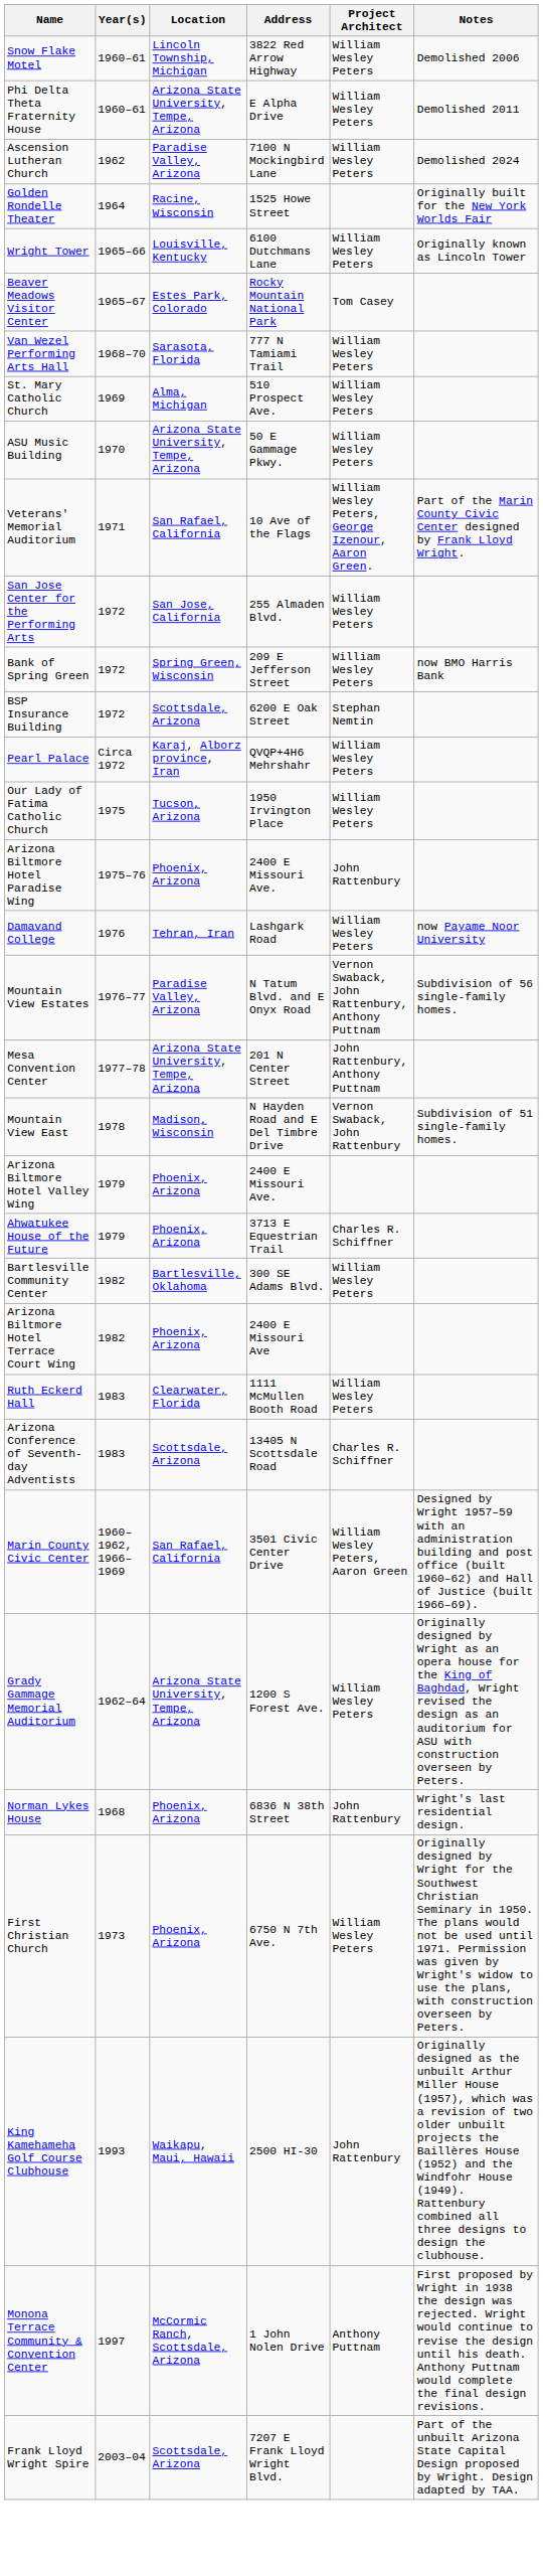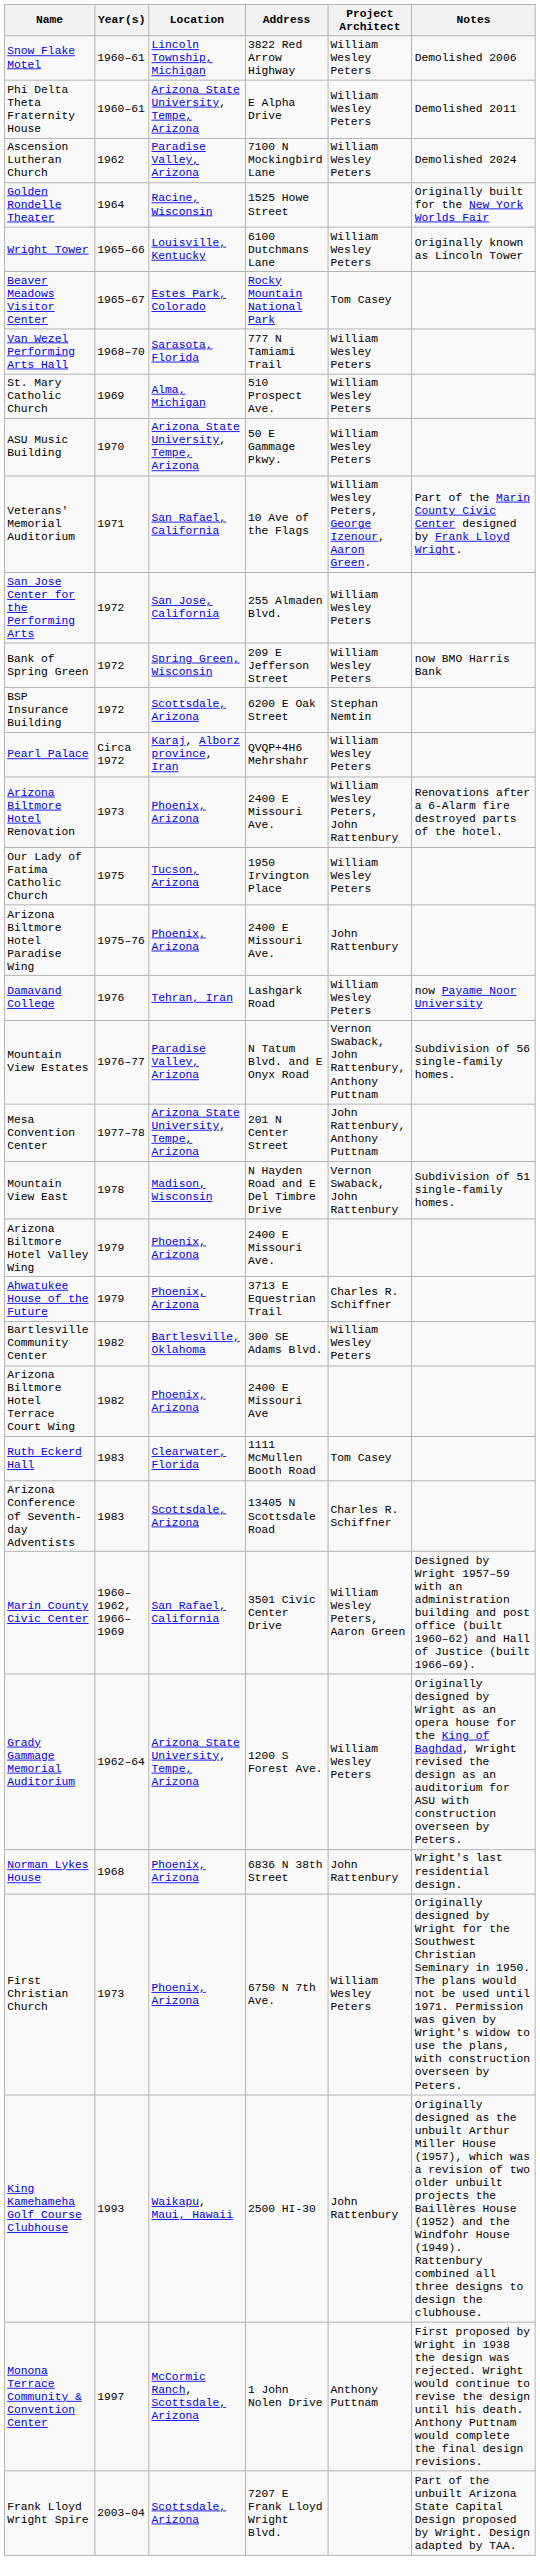 <table class="wikitable">
 <tr>
 <th>Name</th>
 <th>Year(s)</th>
 <th>Location</th>
 <th>Address</th>
 <th>Project Architect</th>
 <th>Notes</th>
 </tr>
 <tr>
 <td><a href='#'>Snow Flake Motel</a></td>
 <td>1960–61</td>
 <td><a href='#'>Lincoln Township, Michigan</a></td>
 <td>3822 Red Arrow Highway</td>
 <td>William Wesley Peters</td>
 <td>Demolished 2006</td>
 </tr>
 <tr>
 <td>Phi Delta Theta Fraternity House</td>
 <td>1960–61</td>
 <td><a href='#'>Arizona State University</a>, <a href='#'>Tempe, Arizona</a></td>
 <td>E Alpha Drive</td>
 <td>William Wesley Peters</td>
 <td>Demolished 2011</td>
 </tr>
 <tr>
 <td>Ascension Lutheran Church</td>
 <td>1962</td>
 <td><a href='#'>Paradise Valley, Arizona</a></td>
 <td>7100 N Mockingbird Lane</td>
 <td>William Wesley Peters</td>
 <td>Demolished 2024</td>
 </tr>
 <tr>
 <td><a href='#'>Golden Rondelle Theater</a></td>
 <td>1964</td>
 <td><a href='#'>Racine, Wisconsin</a></td>
 <td>1525 Howe Street</td>
 <td></td>
 <td>Originally built for the <a href='#'>New York Worlds Fair</a></td>
 </tr>
 <tr>
 <td><a href='#'>Wright Tower</a></td>
 <td>1965–66</td>
 <td><a href='#'>Louisville, Kentucky</a></td>
 <td>6100 Dutchmans Lane</td>
 <td>William Wesley Peters</td>
 <td>Originally known as Lincoln Tower</td>
 </tr>
 <tr>
 <td><a href='#'>Beaver Meadows Visitor Center</a></td>
 <td>1965–67</td>
 <td><a href='#'>Estes Park, Colorado</a></td>
 <td><a href='#'>Rocky Mountain National Park</a></td>
 <td>Tom Casey</td>
 <td></td>
 </tr>
 <tr>
 <td><a href='#'>Van Wezel Performing Arts Hall</a></td>
 <td>1968–70</td>
 <td><a href='#'>Sarasota, Florida</a></td>
 <td>777 N Tamiami Trail</td>
 <td>William Wesley Peters</td>
 <td></td>
 </tr>
 <tr>
 <td>St. Mary Catholic Church</td>
 <td>1969</td>
 <td><a href='#'>Alma, Michigan</a></td>
 <td>510 Prospect Ave.</td>
 <td>William Wesley Peters</td>
 <td></td>
 </tr>
 <tr>
 <td>ASU Music Building</td>
 <td>1970</td>
 <td><a href='#'>Arizona State University</a>, <a href='#'>Tempe, Arizona</a></td>
 <td>50 E Gammage Pkwy.</td>
 <td>William Wesley Peters</td>
 <td></td>
 </tr>
 <tr>
 <td>Veterans' Memorial Auditorium</td>
 <td>1971</td>
 <td><a href='#'>San Rafael, California</a></td>
 <td>10 Ave of the Flags</td>
 <td>William Wesley Peters, <a href='#'>George Izenour</a>, <a href='#'>Aaron Green</a>.</td>
 <td>Part of the <a href='#'>Marin County Civic Center</a> designed by <a href='#'>Frank Lloyd Wright</a>.</td>
 </tr>
 <tr>
 <td><a href='#'>San Jose Center for the Performing Arts</a></td>
 <td>1972</td>
 <td><a href='#'>San Jose, California</a></td>
 <td>255 Almaden Blvd.</td>
 <td>William Wesley Peters</td>
 <td></td>
 </tr>
 <tr>
 <td>Bank of Spring Green</td>
 <td>1972</td>
 <td><a href='#'>Spring Green, Wisconsin</a></td>
 <td>209 E Jefferson Street</td>
 <td>William Wesley Peters</td>
 <td>now BMO Harris Bank</td>
 </tr>
 <tr>
 <td>BSP Insurance Building</td>
 <td>1972</td>
 <td><a href='#'>Scottsdale, Arizona</a></td>
 <td>6200 E Oak Street</td>
 <td>Stephan Nemtin</td>
 <td></td>
 </tr>
 <tr>
 <td><a href='#'>Pearl Palace</a></td>
 <td>Circa 1972</td>
 <td><a href='#'>Karaj</a>, <a href='#'>Alborz province</a>, <a href='#'>Iran</a></td>
 <td>QVQP+4H6 Mehrshahr</td>
 <td>William Wesley Peters</td>
 <td></td>
 </tr>
 <tr>
+<td><a href='#'>Arizona Biltmore Hotel</a> Renovation</td>
+<td>1973</td>
+<td><a href='#'>Phoenix, Arizona</a></td>
+<td>2400 E Missouri Ave.</td>
+<td>William Wesley Peters, John Rattenbury</td>
+<td>Renovations after a 6-Alarm fire destroyed parts of the hotel.</td>
+</tr>
+<tr>
 <td>Our Lady of Fatima Catholic Church</td>
 <td>1975</td>
 <td><a href='#'>Tucson, Arizona</a></td>
 <td>1950 Irvington Place</td>
 <td>William Wesley Peters</td>
 <td></td>
 </tr>
 <tr>
 <td>Arizona Biltmore Hotel Paradise Wing</td>
 <td>1975–76</td>
 <td><a href='#'>Phoenix, Arizona</a></td>
 <td>2400 E Missouri Ave.</td>
 <td>John Rattenbury</td>
 <td></td>
 </tr>
 <tr>
 <td><a href='#'>Damavand College</a></td>
 <td>1976</td>
 <td><a href='#'>Tehran, Iran</a></td>
 <td>Lashgark Road</td>
 <td>William Wesley Peters</td>
 <td>now <a href='#'>Payame Noor University</a></td>
 </tr>
 <tr>
 <td>Mountain View Estates</td>
 <td>1976–77</td>
 <td><a href='#'>Paradise Valley, Arizona</a></td>
 <td>N Tatum Blvd. and E Onyx Road</td>
 <td>Vernon Swaback, John Rattenbury, Anthony Puttnam</td>
 <td>Subdivision of 56 single-family homes.</td>
 </tr>
 <tr>
 <td>Mesa Convention Center</td>
 <td>1977–78</td>
 <td><a href='#'>Arizona State University</a>, <a href='#'>Tempe, Arizona</a></td>
 <td>201 N Center Street</td>
 <td>John Rattenbury, Anthony Puttnam</td>
 <td></td>
 </tr>
 <tr>
 <td>Mountain View East</td>
 <td>1978</td>
 <td><a href='#'>Madison, Wisconsin</a></td>
 <td>N Hayden Road and E Del Timbre Drive</td>
 <td>Vernon Swaback, John Rattenbury</td>
 <td>Subdivision of 51 single-family homes.</td>
 </tr>
 <tr>
 <td>Arizona Biltmore Hotel Valley Wing</td>
 <td>1979</td>
 <td><a href='#'>Phoenix, Arizona</a></td>
 <td>2400 E Missouri Ave.</td>
 <td></td>
 <td></td>
 </tr>
 <tr>
 <td><a href='#'>Ahwatukee House of the Future</a></td>
 <td>1979</td>
 <td><a href='#'>Phoenix, Arizona</a></td>
 <td>3713 E Equestrian Trail</td>
 <td>Charles R. Schiffner</td>
 <td></td>
 </tr>
 <tr>
 <td>Bartlesville Community Center</td>
 <td>1982</td>
 <td><a href='#'>Bartlesville, Oklahoma</a></td>
 <td>300 SE Adams Blvd.</td>
 <td>William Wesley Peters</td>
 <td></td>
 </tr>
 <tr>
 <td>Arizona Biltmore Hotel Terrace Court Wing</td>
 <td>1982</td>
 <td><a href='#'>Phoenix, Arizona</a></td>
 <td>2400 E Missouri Ave</td>
 <td></td>
 <td></td>
 </tr>
 <tr>
 <td><a href='#'>Ruth Eckerd Hall</a></td>
 <td>1983</td>
 <td><a href='#'>Clearwater, Florida</a></td>
 <td>1111 McMullen Booth Road</td>
-<td>William Wesley Peters</td>
+<td>Tom Casey</td>
 <td></td>
 </tr>
 <tr>
 <td>Arizona Conference of Seventh-day Adventists</td>
 <td>1983</td>
 <td><a href='#'>Scottsdale, Arizona</a></td>
 <td>13405 N Scottsdale Road</td>
 <td>Charles R. Schiffner</td>
 <td></td>
 </tr>
 <tr>
 <td><a href='#'>Marin County Civic Center</a></td>
 <td>1960–1962, 1966–1969</td>
 <td><a href='#'>San Rafael, California</a></td>
 <td>3501 Civic Center Drive</td>
 <td>William Wesley Peters, Aaron Green</td>
 <td>Designed by Wright 1957–59 with an administration building and post office (built 1960–62) and Hall of Justice (built 1966–69).</td>
 </tr>
 <tr>
 <td><a href='#'>Grady Gammage Memorial Auditorium</a></td>
 <td>1962–64</td>
 <td><a href='#'>Arizona State University</a>, <a href='#'>Tempe, Arizona</a></td>
 <td>1200 S Forest Ave.</td>
 <td>William Wesley Peters</td>
 <td>Originally designed by Wright as an opera house for the <a href='#'>King of Baghdad</a>, Wright revised the design as an auditorium for ASU with construction overseen by Peters.</td>
 </tr>
 <tr>
 <td><a href='#'>Norman Lykes House</a></td>
 <td>1968</td>
 <td><a href='#'>Phoenix, Arizona</a></td>
 <td>6836 N 38th Street</td>
 <td>John Rattenbury</td>
 <td>Wright's last residential design.</td>
 </tr>
 <tr>
 <td>First Christian Church</td>
 <td>1973</td>
 <td><a href='#'>Phoenix, Arizona</a></td>
 <td>6750 N 7th Ave.</td>
 <td>William Wesley Peters</td>
 <td>Originally designed by Wright for the Southwest Christian Seminary in 1950. The plans would not be used until 1971. Permission was given by Wright's widow to use the plans, with construction overseen by Peters.</td>
 </tr>
 <tr>
 <td><a href='#'>King Kamehameha Golf Course Clubhouse</a></td>
 <td>1993</td>
 <td><a href='#'>Waikapu</a>, <a href='#'>Maui, Hawaii</a></td>
 <td>2500 HI-30</td>
 <td>John Rattenbury</td>
 <td>Originally designed as the unbuilt Arthur Miller House (1957), which was a revision of two older unbuilt projects the Baillères House (1952) and the Windfohr House (1949). Rattenbury combined all three designs to design the clubhouse.</td>
 </tr>
 <tr>
 <td><a href='#'>Monona Terrace Community & Convention Center</a></td>
 <td>1997</td>
 <td><a href='#'>McCormic Ranch</a>, <a href='#'>Scottsdale, Arizona</a></td>
 <td>1 John Nolen Drive</td>
 <td>Anthony Puttnam</td>
 <td>First proposed by Wright in 1938 the design was rejected. Wright would continue to revise the design until his death. Anthony Puttnam would complete the final design revisions.</td>
 </tr>
 <tr>
 <td>Frank Lloyd Wright Spire</td>
 <td>2003–04</td>
 <td><a href='#'>Scottsdale, Arizona</a></td>
 <td>7207 E Frank Lloyd Wright Blvd.</td>
 <td></td>
 <td>Part of the unbuilt Arizona State Capital Design proposed by Wright. Design adapted by TAA.</td>
 </tr>
 </table>
